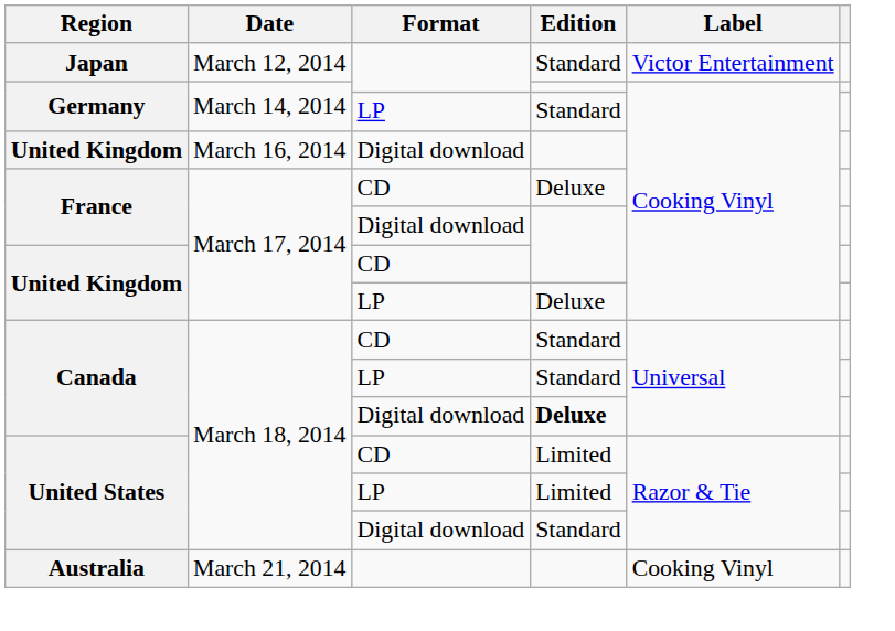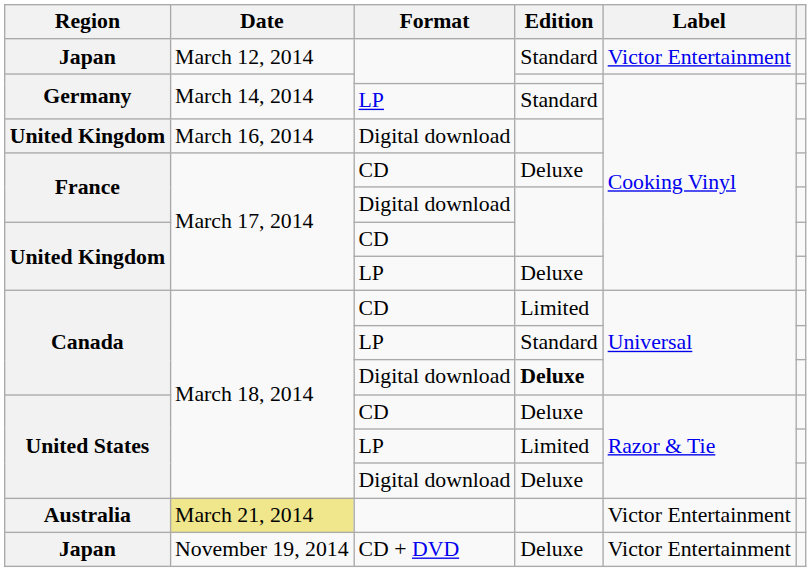 <table class="wikitable plainrowheaders">
 <tr>
 <th scope="col">Region</th>
 <th scope="col">Date</th>
 <th scope="col">Format</th>
 <th scope="col">Edition</th>
 <th scope="col">Label</th>
 <th scope="col"></th>
 </tr>
 <tr>
 <th scope="row">Japan</th>
 <td>March 12, 2014</td>
 <td rowspan="2"></td>
 <td>Standard</td>
 <td><a href='#'>Victor Entertainment</a></td>
 <td align="center"></td>
 </tr>
 <tr>
 <th scope="row" rowspan="2">Germany</th>
 <td rowspan="2">March 14, 2014</td>
 <td></td>
 <td rowspan="7"><a href='#'>Cooking Vinyl</a></td>
 <td align="center"></td>
 </tr>
 <tr>
 <td><a href='#'>LP</a></td>
 <td>Standard</td>
 <td align="center"></td>
 </tr>
 <tr>
 <th scope="row">United Kingdom</th>
 <td>March 16, 2014</td>
 <td>Digital download</td>
 <td></td>
 <td align="center"></td>
 </tr>
 <tr>
 <th scope="row" rowspan="2">France</th>
 <td rowspan="4">March 17, 2014</td>
 <td>CD</td>
 <td>Deluxe</td>
 <td align="center"></td>
 </tr>
 <tr>
 <td>Digital download</td>
 <td rowspan="2"></td>
 <td align="center"></td>
 </tr>
 <tr>
 <th scope="row" rowspan="2">United Kingdom</th>
 <td>CD</td>
 <td align="center"></td>
 </tr>
 <tr>
 <td>LP</td>
 <td>Deluxe</td>
 <td align="center"></td>
 </tr>
 <tr>
 <th scope="row" rowspan="3">Canada</th>
 <td rowspan="6">March 18, 2014</td>
 <td>CD</td>
-<td>Standard</td>
+<td>Limited</td>
 <td rowspan="3"><a href='#'>Universal</a></td>
 <td align="center"></td>
 </tr>
 <tr>
 <td>LP</td>
 <td>Standard</td>
 <td align="center"></td>
 </tr>
 <tr>
 <td>Digital download</td>
 <td><strong>Deluxe</strong></td>
 <td align="center"></td>
 </tr>
 <tr>
 <th scope="row" rowspan="3">United States</th>
 <td>CD</td>
-<td>Limited</td>
+<td>Deluxe</td>
 <td rowspan="3"><a href='#'>Razor & Tie</a></td>
 <td align="center"></td>
 </tr>
 <tr>
 <td>LP</td>
 <td>Limited</td>
 <td align="center"></td>
 </tr>
 <tr>
 <td>Digital download</td>
-<td>Standard</td>
+<td>Deluxe</td>
 <td align="center"></td>
 </tr>
 <tr>
 <th scope="row">Australia</th>
-<td>March 21, 2014</td>
+<td style="background: khaki;">March 21, 2014</td>
 <td></td>
 <td></td>
-<td>Cooking Vinyl</td>
+<td>Victor Entertainment</td>
+<td align="center"></td>
+</tr>
+<tr>
+<th scope="row">Japan</th>
+<td>November 19, 2014</td>
+<td>CD + <a href='#'>DVD</a></td>
+<td>Deluxe</td>
+<td>Victor Entertainment</td>
 <td align="center"></td>
 </tr>
 </table>
